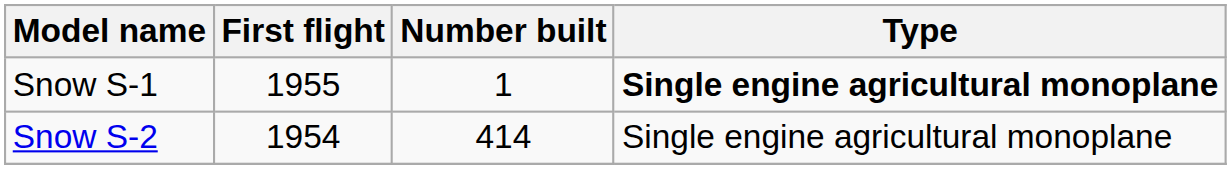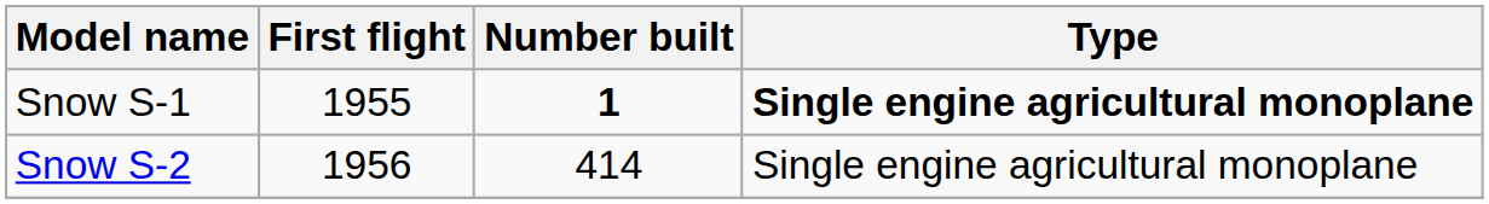 <table class="wikitable sortable">
 <tr>
 <th>Model name</th>
 <th>First flight</th>
 <th>Number built</th>
 <th>Type</th>
 </tr>
 <tr>
 <td align=left>Snow S-1</td>
 <td align=center>1955</td>
-<td align=center>1</td>
+<td align=center><strong>1</strong></td>
 <td align=left><strong>Single engine agricultural monoplane</strong></td>
 </tr>
 <tr>
 <td align=left><a href='#'>Snow S-2</a></td>
-<td align=center>1954</td>
+<td align=center>1956</td>
 <td align=center>414</td>
 <td align=left>Single engine agricultural monoplane</td>
 </tr>
 <tr>
 </tr>
 </table>
